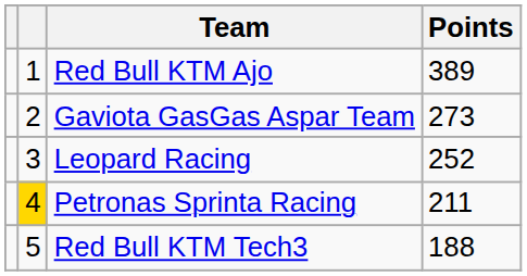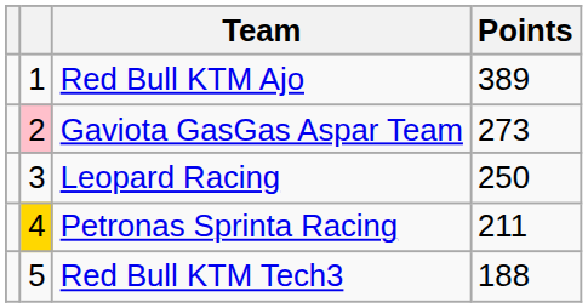 <table class="wikitable" style="font-size: 85%;">
 <tr>
 <th></th>
 <th></th>
 <th>Team</th>
 <th>Points</th>
 </tr>
 <tr>
 <td></td>
 <td align=center>1</td>
 <td> <a href='#'>Red Bull KTM Ajo</a></td>
 <td align=left>389</td>
 </tr>
 <tr>
 <td></td>
-<td align=center>2</td>
+<td align=center style="background: pink;">2</td>
 <td> <a href='#'>Gaviota GasGas Aspar Team</a></td>
 <td align=left>273</td>
 </tr>
 <tr>
 <td></td>
 <td align=center>3</td>
 <td> <a href='#'>Leopard Racing</a></td>
-<td align=left>252</td>
+<td align=left>250</td>
 </tr>
 <tr>
 <td></td>
 <td align=center style="background: gold;">4</td>
 <td> <a href='#'>Petronas Sprinta Racing</a></td>
 <td align=left>211</td>
 </tr>
 <tr>
 <td></td>
 <td align=center>5</td>
 <td> <a href='#'>Red Bull KTM Tech3</a></td>
 <td align=left>188</td>
 </tr>
 </table>
